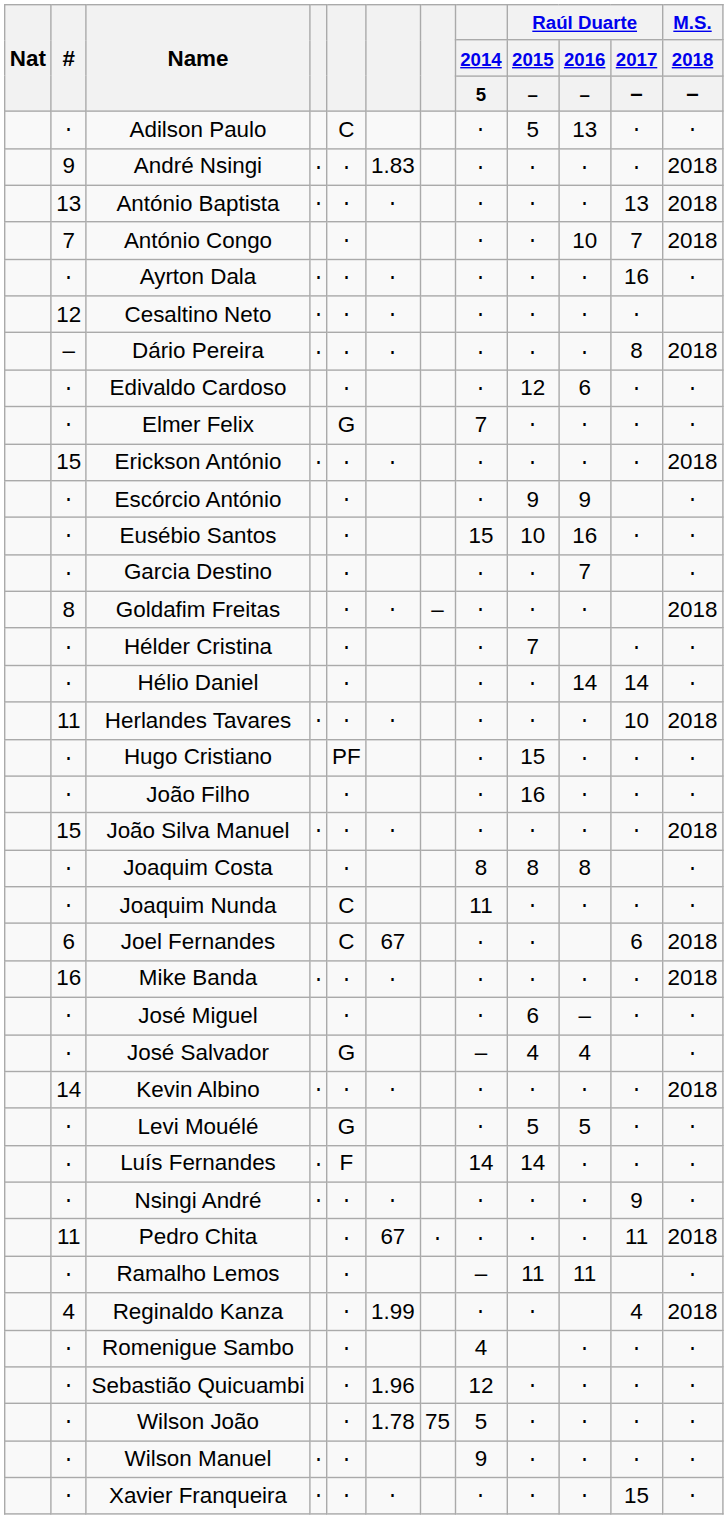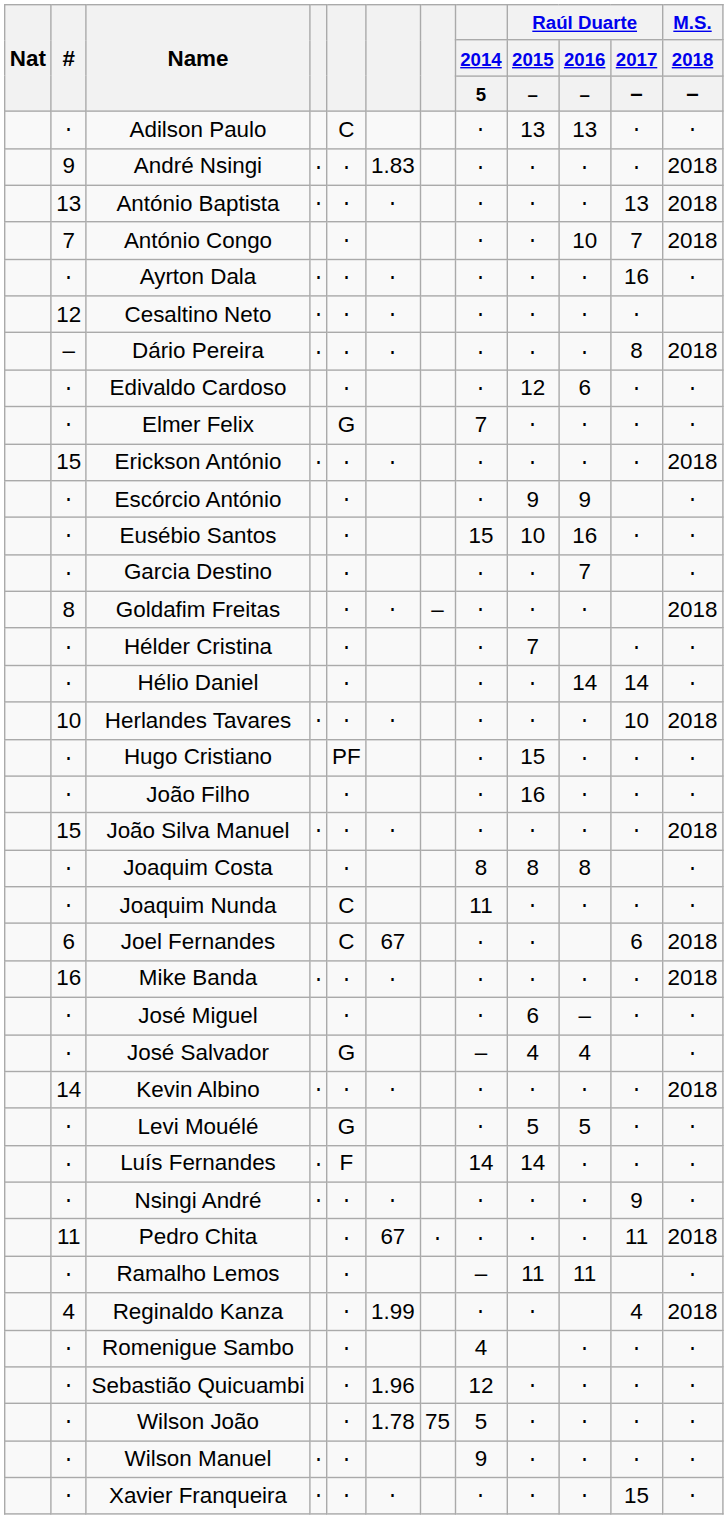 <table class="wikitable plainrowheaders sortable" style="text-align:center">
 <tr>
 <th scope="col" rowspan="3">Nat</th>
 <th scope="col" rowspan="3">#</th>
 <th scope="col" rowspan="3">Name</th>
 <th scope="col" rowspan="3"></th>
 <th scope="col" rowspan="3"></th>
 <th scope="col" rowspan="3"></th>
 <th scope="col" rowspan="3"></th>
 <th colspan="1"><small></small></th>
 <th colspan="3"><small><a href='#'>Raúl Duarte</a></small></th>
 <th colspan="1"><small><a href='#'>M.S.</a></small></th>
 </tr>
 <tr>
 <th colspan="1"><small><a href='#'>2014</a></small></th>
 <th colspan="1"><small><a href='#'>2015</a></small></th>
 <th colspan="1"><small><a href='#'>2016</a></small></th>
 <th colspan="1"><small><a href='#'>2017</a></small></th>
 <th colspan="1"><small><a href='#'>2018</a></small></th>
 </tr>
 <tr>
 <th scope="col" rowspan="1"><small>5</small></th>
 <th scope="col" rowspan="1"><small>–</small></th>
 <th scope="col" rowspan="1"><small>–</small></th>
 <th scope="col" rowspan="1">–</th>
 <th scope="col" rowspan="1">–</th>
 </tr>
 <tr>
 <td></td>
 <td>⋅</td>
 <td>Adilson Paulo</td>
 <td></td>
 <td>C</td>
 <td></td>
 <td></td>
 <td>⋅</td>
-<td data-sort-value="05">5</td>
+<td>13</td>
 <td>13</td>
 <td>⋅</td>
 <td>⋅</td>
 </tr>
 <tr>
 <td></td>
 <td data-sort-value="09">9</td>
 <td>André Nsingi</td>
 <td>⋅</td>
 <td>⋅</td>
 <td>1.83</td>
 <td></td>
 <td>⋅</td>
 <td>⋅</td>
 <td>⋅</td>
 <td>⋅</td>
 <td>2018</td>
 </tr>
 <tr>
 <td></td>
 <td>13</td>
 <td>António Baptista</td>
 <td>⋅</td>
 <td>⋅</td>
 <td>⋅</td>
 <td></td>
 <td>⋅</td>
 <td>⋅</td>
 <td>⋅</td>
 <td>13</td>
 <td>2018</td>
 </tr>
 <tr>
 <td></td>
 <td data-sort-value="07">7</td>
 <td>António Congo</td>
 <td></td>
 <td>⋅</td>
 <td></td>
 <td></td>
 <td>⋅</td>
 <td>⋅</td>
 <td>10</td>
 <td data-sort-value="07">7</td>
 <td>2018</td>
 </tr>
 <tr>
 <td></td>
 <td>⋅</td>
 <td>Ayrton Dala</td>
 <td>⋅</td>
 <td>⋅</td>
 <td>⋅</td>
 <td></td>
 <td>⋅</td>
 <td>⋅</td>
 <td>⋅</td>
 <td>16</td>
 <td>⋅</td>
 </tr>
 <tr>
 <td></td>
 <td>12</td>
 <td>Cesaltino Neto</td>
 <td>⋅</td>
 <td>⋅</td>
 <td>⋅</td>
 <td></td>
 <td>⋅</td>
 <td>⋅</td>
 <td>⋅</td>
 <td>⋅</td>
 <td><strong></strong></td>
 </tr>
 <tr>
 <td></td>
 <td>–</td>
 <td>Dário Pereira</td>
 <td>⋅</td>
 <td>⋅</td>
 <td>⋅</td>
 <td></td>
 <td>⋅</td>
 <td>⋅</td>
 <td>⋅</td>
 <td data-sort-value="08">8</td>
 <td>2018</td>
 </tr>
 <tr>
 <td></td>
 <td>⋅</td>
 <td>Edivaldo Cardoso</td>
 <td></td>
 <td>⋅</td>
 <td></td>
 <td></td>
 <td>⋅</td>
 <td>12</td>
 <td data-sort-value="06">6</td>
 <td>⋅</td>
 <td>⋅</td>
 </tr>
 <tr>
 <td></td>
 <td>⋅</td>
 <td>Elmer Felix</td>
 <td></td>
 <td data-sort-value="1">G</td>
 <td></td>
 <td></td>
 <td data-sort-value="07">7</td>
 <td>⋅</td>
 <td>⋅</td>
 <td>⋅</td>
 <td>⋅</td>
 </tr>
 <tr>
 <td></td>
 <td>15</td>
 <td>Erickson António</td>
 <td>⋅</td>
 <td>⋅</td>
 <td>⋅</td>
 <td></td>
 <td>⋅</td>
 <td>⋅</td>
 <td>⋅</td>
 <td>⋅</td>
 <td>2018</td>
 </tr>
 <tr>
 <td></td>
 <td>⋅</td>
 <td>Escórcio António</td>
 <td></td>
 <td>⋅</td>
 <td></td>
 <td></td>
 <td>⋅</td>
 <td data-sort-value="09">9</td>
 <td data-sort-value="09">9</td>
 <td data-sort-value="⋅"><a href='#'></a></td>
 <td>⋅</td>
 </tr>
 <tr>
 <td></td>
 <td>⋅</td>
 <td>Eusébio Santos</td>
 <td></td>
 <td>⋅</td>
 <td></td>
 <td></td>
 <td>15</td>
 <td>10</td>
 <td>16</td>
 <td>⋅</td>
 <td>⋅</td>
 </tr>
 <tr>
 <td></td>
 <td>⋅</td>
 <td>Garcia Destino</td>
 <td></td>
 <td>⋅</td>
 <td></td>
 <td></td>
 <td>⋅</td>
 <td>⋅</td>
 <td data-sort-value="07">7</td>
 <td data-sort-value="⋅"><a href='#'></a></td>
 <td>⋅</td>
 </tr>
 <tr>
 <td></td>
 <td data-sort-value="08">8</td>
 <td>Goldafim Freitas</td>
 <td></td>
 <td>⋅</td>
 <td>⋅</td>
 <td>–</td>
 <td>⋅</td>
 <td>⋅</td>
 <td>⋅</td>
 <td data-sort-value="⋅"><a href='#'></a></td>
 <td>2018</td>
 </tr>
 <tr>
 <td></td>
 <td>⋅</td>
 <td data-sort-value="Helder">Hélder Cristina</td>
 <td></td>
 <td>⋅</td>
 <td></td>
 <td></td>
 <td>⋅</td>
 <td data-sort-value="07">7</td>
 <td data-sort-value="⋅"><a href='#'></a></td>
 <td>⋅</td>
 <td>⋅</td>
 </tr>
 <tr>
 <td></td>
 <td>⋅</td>
 <td data-sort-value="Helio">Hélio Daniel</td>
 <td></td>
 <td>⋅</td>
 <td></td>
 <td></td>
 <td>⋅</td>
 <td>⋅</td>
 <td>14</td>
 <td>14</td>
 <td>⋅</td>
 </tr>
 <tr>
 <td></td>
-<td>11</td>
+<td>10</td>
 <td>Herlandes Tavares</td>
 <td>⋅</td>
 <td>⋅</td>
 <td>⋅</td>
 <td></td>
 <td>⋅</td>
 <td>⋅</td>
 <td>⋅</td>
 <td>10</td>
 <td>2018</td>
 </tr>
 <tr>
 <td></td>
 <td>⋅</td>
 <td>Hugo Cristiano</td>
 <td></td>
 <td data-sort-value="4">PF</td>
 <td></td>
 <td></td>
 <td>⋅</td>
 <td>15</td>
 <td>⋅</td>
 <td>⋅</td>
 <td>⋅</td>
 </tr>
 <tr>
 <td></td>
 <td>⋅</td>
 <td data-sort-value="Joao F">João Filho</td>
 <td></td>
 <td>⋅</td>
 <td></td>
 <td></td>
 <td>⋅</td>
 <td>16</td>
 <td>⋅</td>
 <td>⋅</td>
 <td>⋅</td>
 </tr>
 <tr>
 <td></td>
 <td>15</td>
 <td data-sort-value="Joao S">João Silva Manuel</td>
 <td>⋅</td>
 <td>⋅</td>
 <td>⋅</td>
 <td></td>
 <td>⋅</td>
 <td>⋅</td>
 <td>⋅</td>
 <td>⋅</td>
 <td>2018</td>
 </tr>
 <tr>
 <td></td>
 <td>⋅</td>
 <td>Joaquim Costa</td>
 <td></td>
 <td>⋅</td>
 <td></td>
 <td></td>
 <td data-sort-value="08">8</td>
 <td data-sort-value="08">8</td>
 <td data-sort-value="08">8</td>
 <td data-sort-value="⋅"><a href='#'></a></td>
 <td>⋅</td>
 </tr>
 <tr>
 <td></td>
 <td>⋅</td>
 <td>Joaquim Nunda</td>
 <td></td>
 <td>C</td>
 <td></td>
 <td></td>
 <td>11</td>
 <td>⋅</td>
 <td>⋅</td>
 <td>⋅</td>
 <td>⋅</td>
 </tr>
 <tr>
 <td></td>
 <td data-sort-value="06">6</td>
 <td>Joel Fernandes</td>
 <td></td>
 <td data-sort-value="5">C</td>
 <td 1.83>67</td>
 <td></td>
 <td>⋅</td>
 <td>⋅</td>
 <td data-sort-value="⋅"><a href='#'></a></td>
 <td data-sort-value="06">6</td>
 <td>2018</td>
 </tr>
 <tr>
 <td></td>
 <td>16</td>
 <td>Mike Banda</td>
 <td>⋅</td>
 <td>⋅</td>
 <td>⋅</td>
 <td></td>
 <td>⋅</td>
 <td>⋅</td>
 <td>⋅</td>
 <td>⋅</td>
 <td>2018</td>
 </tr>
 <tr>
 <td></td>
 <td>⋅</td>
 <td>José Miguel</td>
 <td></td>
 <td>⋅</td>
 <td></td>
 <td></td>
 <td>⋅</td>
 <td data-sort-value="06">6</td>
 <td>–</td>
 <td>⋅</td>
 <td>⋅</td>
 </tr>
 <tr>
 <td></td>
 <td>⋅</td>
 <td>José Salvador</td>
 <td></td>
 <td data-sort-value="1">G</td>
 <td></td>
 <td></td>
 <td>–</td>
 <td data-sort-value="04">4</td>
 <td data-sort-value="04">4</td>
 <td data-sort-value="⋅"><a href='#'></a></td>
 <td>⋅</td>
 </tr>
 <tr>
 <td></td>
 <td>14</td>
 <td>Kevin Albino</td>
 <td>⋅</td>
 <td>⋅</td>
 <td>⋅</td>
 <td></td>
 <td>⋅</td>
 <td>⋅</td>
 <td>⋅</td>
 <td>⋅</td>
 <td>2018</td>
 </tr>
 <tr>
 <td></td>
 <td>⋅</td>
 <td>Levi Mouélé</td>
 <td></td>
 <td data-sort-value="1">G</td>
 <td></td>
 <td></td>
 <td>⋅</td>
 <td data-sort-value="05">5</td>
 <td data-sort-value="05">5</td>
 <td>⋅</td>
 <td>⋅</td>
 </tr>
 <tr>
 <td></td>
 <td>⋅</td>
 <td>Luís Fernandes</td>
 <td>⋅</td>
 <td data-sort-value="3">F</td>
 <td></td>
 <td></td>
 <td>14</td>
 <td>14</td>
 <td>⋅</td>
 <td>⋅</td>
 <td>⋅</td>
 </tr>
 <tr>
 <td></td>
 <td>⋅</td>
 <td>Nsingi André</td>
 <td>⋅</td>
 <td>⋅</td>
 <td>⋅</td>
 <td></td>
 <td>⋅</td>
 <td>⋅</td>
 <td>⋅</td>
 <td data-sort-value="09">9</td>
 <td>⋅</td>
 </tr>
 <tr>
 <td></td>
 <td>11</td>
 <td>Pedro Chita</td>
 <td></td>
 <td>⋅</td>
 <td 1.83>67</td>
 <td>⋅</td>
 <td>⋅</td>
 <td>⋅</td>
 <td>⋅</td>
 <td>11</td>
 <td>2018</td>
 </tr>
 <tr>
 <td></td>
 <td>⋅</td>
 <td>Ramalho Lemos</td>
 <td></td>
 <td>⋅</td>
 <td></td>
 <td></td>
 <td>–</td>
 <td>11</td>
 <td>11</td>
 <td data-sort-value="⋅"><a href='#'></a></td>
 <td>⋅</td>
 </tr>
 <tr>
 <td></td>
 <td data-sort-value="04">4</td>
 <td>Reginaldo Kanza</td>
 <td></td>
 <td data-sort-value="5">⋅</td>
 <td>1.99</td>
 <td></td>
 <td>⋅</td>
 <td>⋅</td>
 <td data-sort-value="⋅"><a href='#'></a></td>
 <td data-sort-value="04">4</td>
 <td>2018</td>
 </tr>
 <tr>
 <td></td>
 <td>⋅</td>
 <td>Romenigue Sambo</td>
 <td></td>
 <td>⋅</td>
 <td></td>
 <td></td>
 <td data-sort-value="04">4</td>
 <td data-sort-value="⋅"><a href='#'></a></td>
 <td>⋅</td>
 <td>⋅</td>
 <td>⋅</td>
 </tr>
 <tr>
 <td></td>
 <td>⋅</td>
 <td>Sebastião Quicuambi</td>
 <td></td>
 <td>⋅</td>
 <td>1.96</td>
 <td></td>
 <td>12</td>
 <td>⋅</td>
 <td>⋅</td>
 <td>⋅</td>
 <td>⋅</td>
 </tr>
 <tr>
 <td></td>
 <td>⋅</td>
 <td>Wilson João</td>
 <td></td>
 <td>⋅</td>
 <td>1.78</td>
 <td>75</td>
 <td data-sort-value="05">5</td>
 <td>⋅</td>
 <td>⋅</td>
 <td>⋅</td>
 <td>⋅</td>
 </tr>
 <tr>
 <td></td>
 <td>⋅</td>
 <td>Wilson Manuel</td>
 <td>⋅</td>
 <td>⋅</td>
 <td></td>
 <td></td>
 <td data-sort-value="09">9</td>
 <td>⋅</td>
 <td>⋅</td>
 <td>⋅</td>
 <td>⋅</td>
 </tr>
 <tr>
 <td></td>
 <td>⋅</td>
 <td>Xavier Franqueira</td>
 <td>⋅</td>
 <td>⋅</td>
 <td>⋅</td>
 <td></td>
 <td>⋅</td>
 <td>⋅</td>
 <td>⋅</td>
 <td>15</td>
 <td>⋅</td>
 </tr>
 </table>
